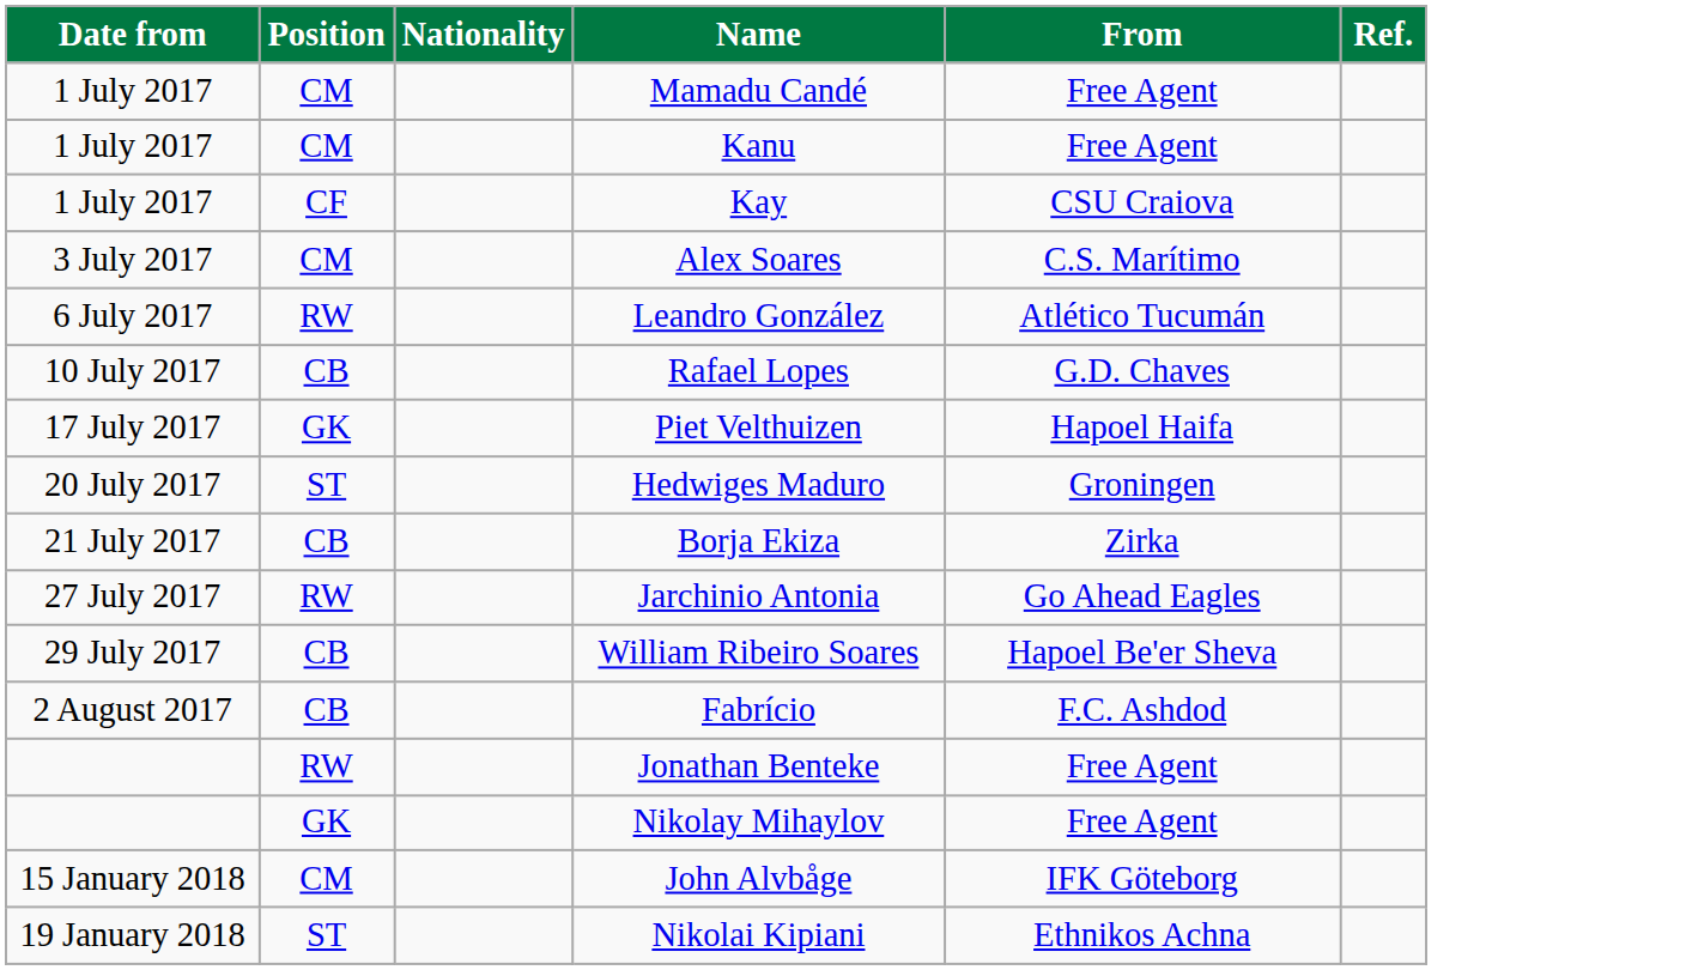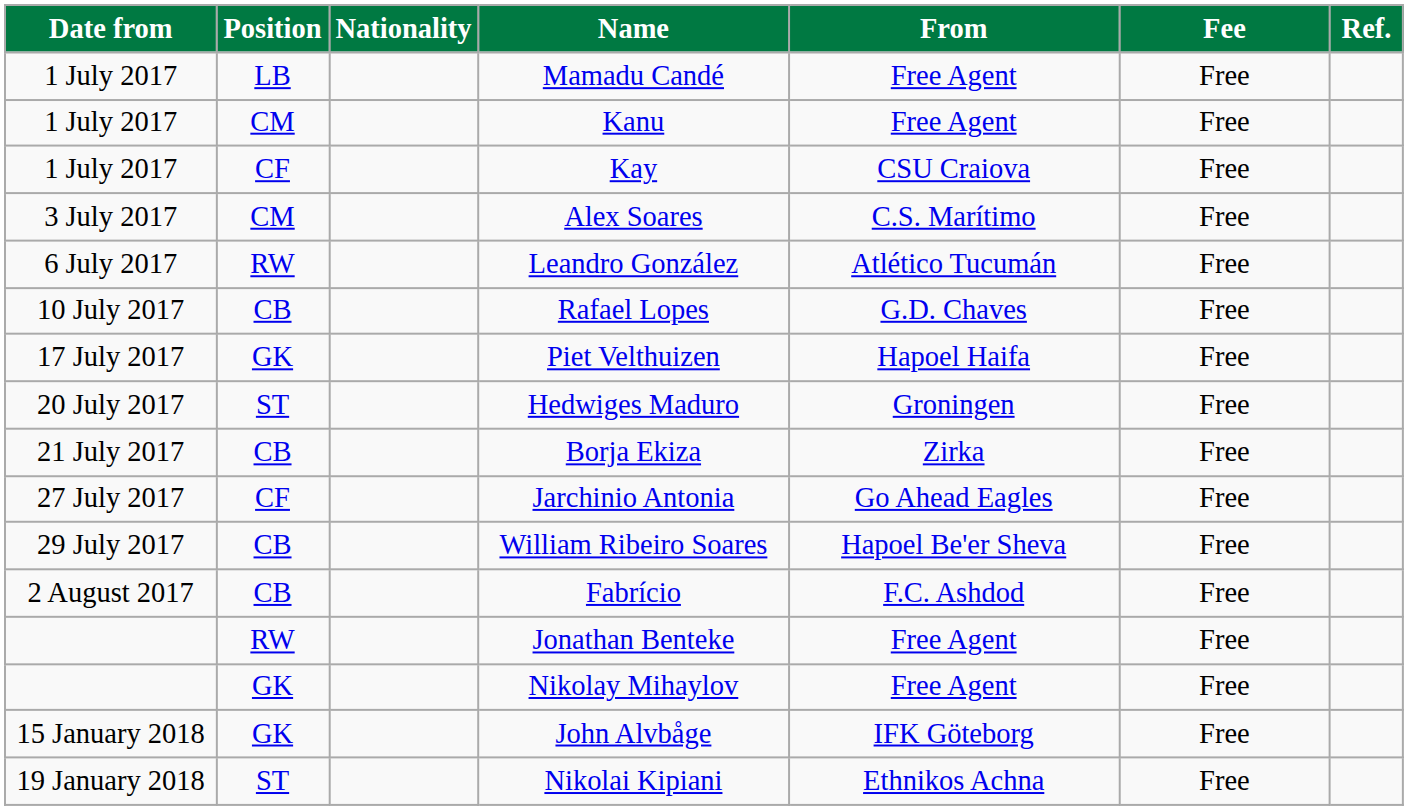 <table class="wikitable"  style="text-align:center; font-size:90%; ">
 <tr>
 <th style="background:#007942; color:#FFFFFF; width:100px;">Date from</th>
 <th style="background:#007942; color:#FFFFFF; width:50px;">Position</th>
 <th style="background:#007942; color:#FFFFFF; width:50px;">Nationality</th>
 <th style="background:#007942; color:#FFFFFF; width:150px;">Name</th>
 <th style="background:#007942; color:#FFFFFF; width:160px;">From</th>
+<th style="background:#007942; color:#FFFFFF; width:100px;">Fee</th>
 <th style="background:#007942; color:#FFFFFF; width:30px;">Ref.</th>
 </tr>
 <tr>
 <td>1 July 2017</td>
-<td><a href='#'>CM</a></td>
+<td><a href='#'>LB</a></td>
 <td></td>
 <td><a href='#'>Mamadu Candé</a></td>
 <td><a href='#'>Free Agent</a></td>
+<td>Free</td>
 <td></td>
 </tr>
 <tr>
 <td>1 July 2017</td>
 <td><a href='#'>CM</a></td>
 <td></td>
 <td><a href='#'>Kanu</a></td>
 <td><a href='#'>Free Agent</a></td>
+<td>Free</td>
 <td></td>
 </tr>
 <tr>
 <td>1 July 2017</td>
 <td><a href='#'>CF</a></td>
 <td></td>
 <td><a href='#'>Kay</a></td>
 <td><a href='#'>CSU Craiova</a></td>
+<td>Free</td>
 <td></td>
 </tr>
 <tr>
 <td>3 July 2017</td>
 <td><a href='#'>CM</a></td>
 <td></td>
 <td><a href='#'>Alex Soares</a></td>
 <td><a href='#'>C.S. Marítimo</a></td>
+<td>Free</td>
 <td></td>
 </tr>
 <tr>
 <td>6 July 2017</td>
 <td><a href='#'>RW</a></td>
 <td></td>
 <td><a href='#'>Leandro González</a></td>
 <td><a href='#'>Atlético Tucumán</a></td>
+<td>Free</td>
 <td></td>
 </tr>
 <tr>
 <td>10 July 2017</td>
 <td><a href='#'>CB</a></td>
 <td></td>
 <td><a href='#'>Rafael Lopes</a></td>
 <td><a href='#'>G.D. Chaves</a></td>
+<td>Free</td>
 <td></td>
 </tr>
 <tr>
 <td>17 July 2017</td>
 <td><a href='#'>GK</a></td>
 <td></td>
 <td><a href='#'>Piet Velthuizen</a></td>
 <td><a href='#'>Hapoel Haifa</a></td>
+<td>Free</td>
 <td></td>
 </tr>
 <tr>
 <td>20 July 2017</td>
 <td><a href='#'>ST</a></td>
 <td></td>
 <td><a href='#'>Hedwiges Maduro</a></td>
 <td><a href='#'>Groningen</a></td>
+<td>Free</td>
 <td></td>
 </tr>
 <tr>
 <td>21 July 2017</td>
 <td><a href='#'>CB</a></td>
 <td></td>
 <td><a href='#'>Borja Ekiza</a></td>
 <td><a href='#'>Zirka</a></td>
+<td>Free</td>
 <td></td>
 </tr>
 <tr>
 <td>27 July 2017</td>
-<td><a href='#'>RW</a></td>
+<td><a href='#'>CF</a></td>
 <td></td>
 <td><a href='#'>Jarchinio Antonia</a></td>
 <td><a href='#'>Go Ahead Eagles</a></td>
+<td>Free</td>
 <td></td>
 </tr>
 <tr>
 <td>29 July 2017</td>
 <td><a href='#'>CB</a></td>
 <td></td>
 <td><a href='#'>William Ribeiro Soares</a></td>
 <td><a href='#'>Hapoel Be'er Sheva</a></td>
+<td>Free</td>
 <td></td>
 </tr>
 <tr>
 <td>2 August 2017</td>
 <td><a href='#'>CB</a></td>
 <td></td>
 <td><a href='#'>Fabrício</a></td>
 <td><a href='#'>F.C. Ashdod</a></td>
+<td>Free</td>
 <td></td>
 </tr>
 <tr>
 <td></td>
 <td><a href='#'>RW</a></td>
 <td></td>
 <td><a href='#'>Jonathan Benteke</a></td>
 <td><a href='#'>Free Agent</a></td>
+<td>Free</td>
 <td></td>
 </tr>
 <tr>
 <td></td>
 <td><a href='#'>GK</a></td>
 <td></td>
 <td><a href='#'>Nikolay Mihaylov</a></td>
 <td><a href='#'>Free Agent</a></td>
+<td>Free</td>
 <td></td>
 </tr>
 <tr>
 <td>15 January 2018</td>
-<td><a href='#'>CM</a></td>
+<td><a href='#'>GK</a></td>
 <td></td>
 <td><a href='#'>John Alvbåge</a></td>
 <td><a href='#'>IFK Göteborg</a></td>
+<td>Free</td>
 <td></td>
 </tr>
 <tr>
 <td>19 January 2018</td>
 <td><a href='#'>ST</a></td>
 <td></td>
 <td><a href='#'>Nikolai Kipiani</a></td>
 <td><a href='#'>Ethnikos Achna</a></td>
+<td>Free</td>
 <td></td>
 </tr>
 </table>
